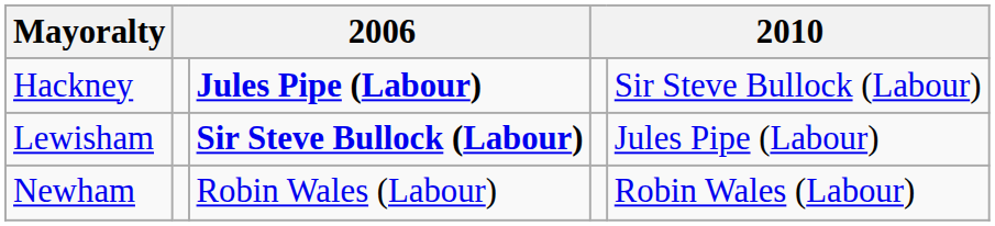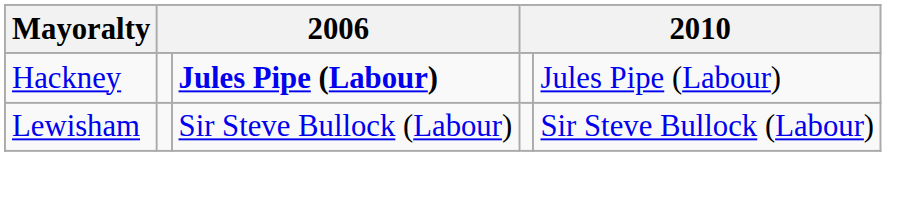 <table class="wikitable" border="1">
 <tr>
 <th scope="col">Mayoralty</th>
 <th colspan=2>2006</th>
 <th colspan=2>2010</th>
 </tr>
 <tr>
 <td><a href='#'>Hackney</a></td>
 <td></td>
 <td><strong><a href='#'>Jules Pipe</a> (<a href='#'>Labour</a>)</strong></td>
 <td></td>
-<td><a href='#'>Sir Steve Bullock</a> (<a href='#'>Labour</a>)</td>
+<td><a href='#'>Jules Pipe</a> (<a href='#'>Labour</a>)</td>
 </tr>
 <tr>
 <td><a href='#'>Lewisham</a></td>
 <td></td>
-<td><strong><a href='#'>Sir Steve Bullock</a> (<a href='#'>Labour</a>)</strong></td>
+<td><a href='#'>Sir Steve Bullock</a> (<a href='#'>Labour</a>)</td>
 <td></td>
-<td><a href='#'>Jules Pipe</a> (<a href='#'>Labour</a>)</td>
-</tr>
-<tr>
-<td><a href='#'>Newham</a></td>
-<td></td>
-<td><a href='#'>Robin Wales</a> (<a href='#'>Labour</a>)</td>
-<td></td>
-<td><a href='#'>Robin Wales</a> (<a href='#'>Labour</a>)</td>
+<td><a href='#'>Sir Steve Bullock</a> (<a href='#'>Labour</a>)</td>
 </tr>
 </table>
